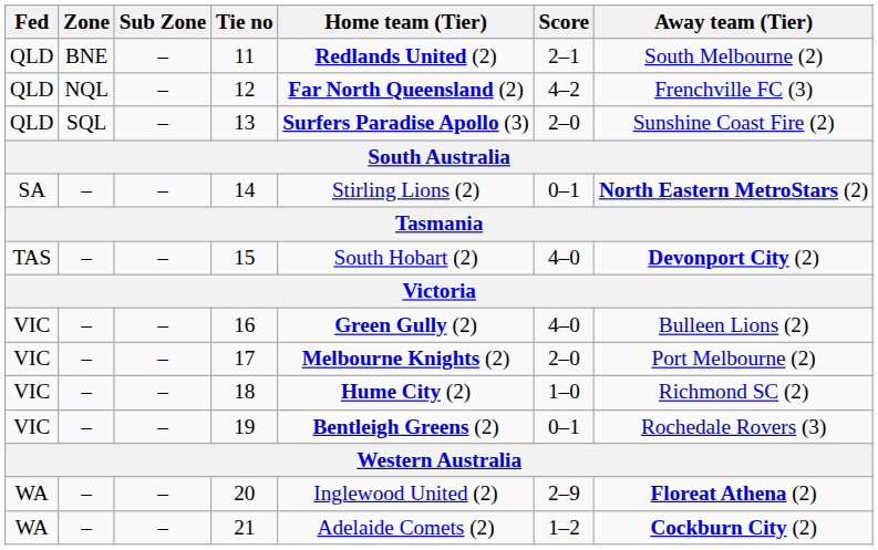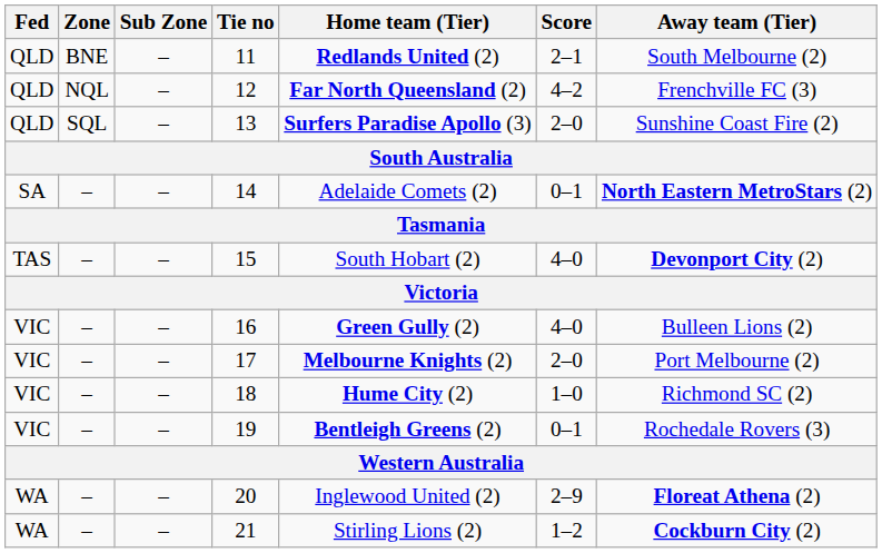 <table class="wikitable" style="text-align:center">
 <tr>
 <th>Fed</th>
 <th>Zone</th>
 <th>Sub Zone</th>
 <th>Tie no</th>
 <th>Home team (Tier)</th>
 <th>Score</th>
 <th>Away team (Tier)</th>
 </tr>
 <tr>
 <td>QLD</td>
 <td>BNE</td>
 <td>–</td>
 <td>11</td>
 <td><strong><a href='#'>Redlands United</a></strong> (2)</td>
 <td>2–1</td>
 <td><a href='#'>South Melbourne</a> (2)</td>
 </tr>
 <tr>
 <td>QLD</td>
 <td>NQL</td>
 <td>–</td>
 <td>12</td>
 <td><strong><a href='#'>Far North Queensland</a></strong> (2)</td>
 <td>4–2</td>
 <td><a href='#'>Frenchville FC</a> (3)</td>
 </tr>
 <tr>
 <td>QLD</td>
 <td>SQL</td>
 <td>–</td>
 <td>13</td>
 <td><strong><a href='#'>Surfers Paradise Apollo</a></strong> (3)</td>
 <td>2–0</td>
 <td><a href='#'>Sunshine Coast Fire</a> (2)</td>
 </tr>
 <tr>
 <th colspan=7><a href='#'>South Australia</a></th>
 </tr>
 <tr>
 <td>SA</td>
 <td>–</td>
 <td>–</td>
 <td>14</td>
-<td><a href='#'>Stirling Lions</a> (2)</td>
+<td><a href='#'>Adelaide Comets</a> (2)</td>
 <td>0–1</td>
 <td><strong><a href='#'>North Eastern MetroStars</a></strong> (2)</td>
 </tr>
 <tr>
 <th colspan=7><a href='#'>Tasmania</a></th>
 </tr>
 <tr>
 <td>TAS</td>
 <td>–</td>
 <td>–</td>
 <td>15</td>
 <td><a href='#'>South Hobart</a> (2)</td>
 <td>4–0</td>
 <td><strong><a href='#'>Devonport City</a></strong> (2)</td>
 </tr>
 <tr>
 <th colspan=7><a href='#'>Victoria</a></th>
 </tr>
 <tr>
 <td>VIC</td>
 <td>–</td>
 <td>–</td>
 <td>16</td>
 <td><strong><a href='#'>Green Gully</a></strong> (2)</td>
 <td>4–0</td>
 <td><a href='#'>Bulleen Lions</a> (2)</td>
 </tr>
 <tr>
 <td>VIC</td>
 <td>–</td>
 <td>–</td>
 <td>17</td>
 <td><strong><a href='#'>Melbourne Knights</a></strong> (2)</td>
 <td>2–0</td>
 <td><a href='#'>Port Melbourne</a>  (2)</td>
 </tr>
 <tr>
 <td>VIC</td>
 <td>–</td>
 <td>–</td>
 <td>18</td>
 <td><strong><a href='#'>Hume City</a></strong> (2)</td>
 <td>1–0</td>
 <td><a href='#'>Richmond SC</a> (2)</td>
 </tr>
 <tr>
 <td>VIC</td>
 <td>–</td>
 <td>–</td>
 <td>19</td>
 <td><strong><a href='#'>Bentleigh Greens</a></strong> (2)</td>
 <td>0–1</td>
 <td><a href='#'>Rochedale Rovers</a> (3)</td>
 </tr>
 <tr>
 <th colspan=7><a href='#'>Western Australia</a></th>
 </tr>
 <tr>
 <td>WA</td>
 <td>–</td>
 <td>–</td>
 <td>20</td>
 <td><a href='#'>Inglewood United</a> (2)</td>
 <td>2–9</td>
 <td><strong><a href='#'>Floreat Athena</a></strong> (2)</td>
 </tr>
 <tr>
 <td>WA</td>
 <td>–</td>
 <td>–</td>
 <td>21</td>
-<td><a href='#'>Adelaide Comets</a> (2)</td>
+<td><a href='#'>Stirling Lions</a> (2)</td>
 <td>1–2</td>
 <td><strong><a href='#'>Cockburn City</a></strong> (2)</td>
 </tr>
 </table>
